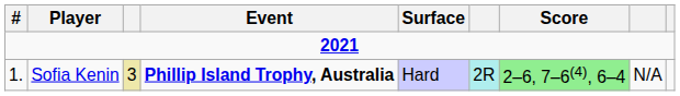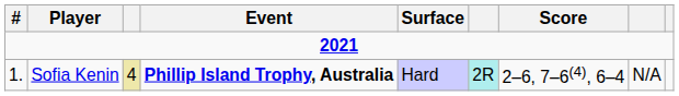 <table class="wikitable sortable">
 <tr>
 <th class="unsortable">#</th>
 <th>Player</th>
 <th></th>
 <th>Event</th>
 <th>Surface</th>
 <th class="unsortable"></th>
 <th class="unsortable">Score</th>
 <th class="unsortable"></th>
 <th class="unsortable"></th>
 </tr>
 <tr>
 <td colspan="9" style="text-align:center"><strong><a href='#'>2021</a></strong></td>
 </tr>
 <tr>
 <td>1.</td>
 <td> <a href='#'>Sofia Kenin</a></td>
-<td bgcolor="eee8aa">3</td>
+<td bgcolor="eee8aa">4</td>
 <td><strong><a href='#'>Phillip Island Trophy</a>, Australia</strong></td>
 <td bgcolor="ccccff">Hard</td>
 <td bgcolor="afeeee">2R</td>
-<td style="background: lightgreen;">2–6, 7–6<sup>(4)</sup>, 6–4</td>
+<td>2–6, 7–6<sup>(4)</sup>, 6–4</td>
 <td>N/A</td>
 <td></td>
 </tr>
 </table>
